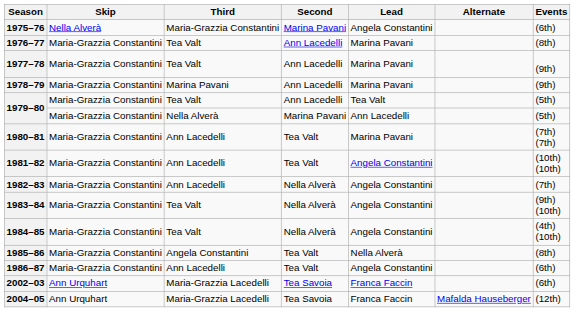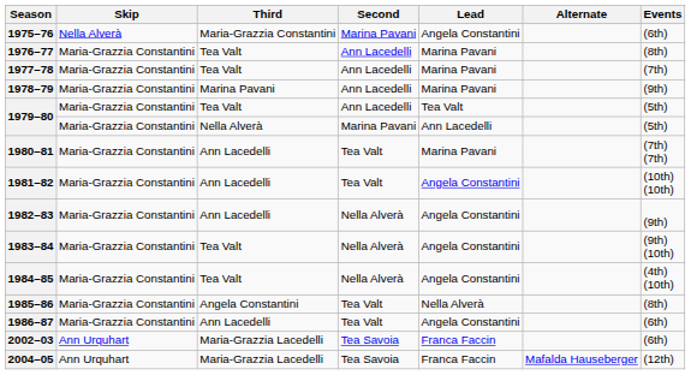 <table class="wikitable">
 <tr>
 <th scope="col">Season</th>
 <th scope="col">Skip</th>
 <th scope="col">Third</th>
 <th scope="col">Second</th>
 <th scope="col">Lead</th>
 <th scope="col">Alternate</th>
 <th scope="col">Events</th>
 </tr>
 <tr>
 <th scope="row">1975–76</th>
 <td><a href='#'>Nella Alverà</a></td>
 <td>Maria-Grazzia Constantini</td>
 <td><a href='#'>Marina Pavani</a></td>
 <td>Angela Constantini</td>
 <td></td>
 <td> (6th)</td>
 </tr>
 <tr>
 <th scope="row">1976–77</th>
 <td>Maria-Grazzia Constantini</td>
 <td>Tea Valt</td>
 <td><a href='#'>Ann Lacedelli</a></td>
 <td>Marina Pavani</td>
 <td></td>
 <td> (8th)</td>
 </tr>
 <tr>
 <th scope="row">1977–78</th>
 <td>Maria-Grazzia Constantini</td>
 <td>Tea Valt</td>
 <td>Ann Lacedelli</td>
 <td>Marina Pavani</td>
 <td></td>
-<td> <br> (9th)</td>
+<td> (7th)</td>
 </tr>
 <tr>
 <th scope="row">1978–79</th>
 <td>Maria-Grazzia Constantini</td>
 <td>Marina Pavani</td>
 <td>Ann Lacedelli</td>
 <td>Marina Pavani</td>
 <td></td>
 <td> (9th)</td>
 </tr>
 <tr>
 <th scope="row" rowspan="2">1979–80</th>
 <td>Maria-Grazzia Constantini</td>
 <td>Tea Valt</td>
 <td>Ann Lacedelli</td>
 <td>Tea Valt</td>
 <td></td>
 <td> (5th)</td>
 </tr>
 <tr>
 <td>Maria-Grazzia Constantini</td>
 <td>Nella Alverà</td>
 <td>Marina Pavani</td>
 <td>Ann Lacedelli</td>
 <td></td>
 <td> (5th)</td>
 </tr>
 <tr>
 <th scope="row">1980–81</th>
 <td>Maria-Grazzia Constantini</td>
 <td>Ann Lacedelli</td>
 <td>Tea Valt</td>
 <td>Marina Pavani</td>
 <td></td>
 <td> (7th)<br> (7th)</td>
 </tr>
 <tr>
 <th scope="row">1981–82</th>
 <td>Maria-Grazzia Constantini</td>
 <td>Ann Lacedelli</td>
 <td>Tea Valt</td>
 <td><a href='#'>Angela Constantini</a></td>
 <td></td>
 <td> (10th)<br> (10th)</td>
 </tr>
 <tr>
 <th scope="row">1982–83</th>
 <td>Maria-Grazzia Constantini</td>
 <td>Ann Lacedelli</td>
 <td>Nella Alverà</td>
 <td>Angela Constantini</td>
 <td></td>
-<td> (7th)</td>
+<td> <br> (9th)</td>
 </tr>
 <tr>
 <th scope="row">1983–84</th>
 <td>Maria-Grazzia Constantini</td>
 <td>Tea Valt</td>
 <td>Nella Alverà</td>
 <td>Angela Constantini</td>
 <td></td>
 <td> (9th)<br> (10th)</td>
 </tr>
 <tr>
 <th scope="row">1984–85</th>
 <td>Maria-Grazzia Constantini</td>
 <td>Tea Valt</td>
 <td>Nella Alverà</td>
 <td>Angela Constantini</td>
 <td></td>
 <td> (4th)<br> (10th)</td>
 </tr>
 <tr>
 <th scope="row">1985–86</th>
 <td>Maria-Grazzia Constantini</td>
 <td>Angela Constantini</td>
 <td>Tea Valt</td>
 <td>Nella Alverà</td>
 <td></td>
 <td> (8th)</td>
 </tr>
 <tr>
 <th scope="row">1986–87</th>
 <td>Maria-Grazzia Constantini</td>
 <td>Ann Lacedelli</td>
 <td>Tea Valt</td>
 <td>Angela Constantini</td>
 <td></td>
 <td> (6th)</td>
 </tr>
 <tr>
 <th scope="row">2002–03</th>
 <td><a href='#'>Ann Urquhart</a></td>
 <td>Maria-Grazzia Lacedelli</td>
 <td><a href='#'>Tea Savoia</a></td>
 <td><a href='#'>Franca Faccin</a></td>
 <td></td>
 <td> (6th)</td>
 </tr>
 <tr>
 <th scope="row">2004–05</th>
 <td>Ann Urquhart</td>
 <td>Maria-Grazzia Lacedelli</td>
 <td>Tea Savoia</td>
 <td>Franca Faccin</td>
 <td><a href='#'>Mafalda Hauseberger</a></td>
 <td> (12th)</td>
 </tr>
 </table>
